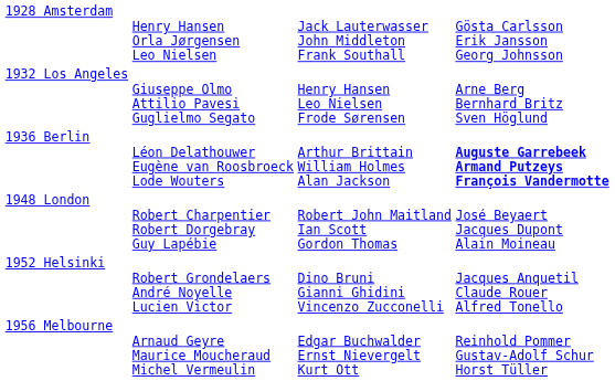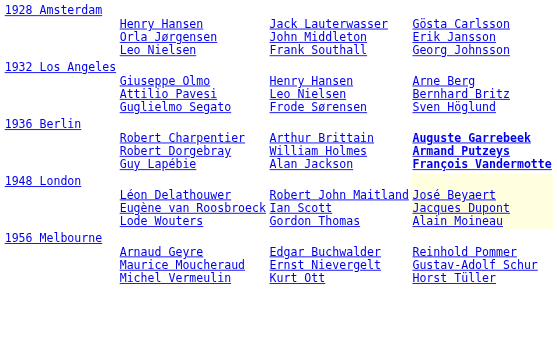 <table>
 <tr valign="top">
 <td><a href='#'>1928 Amsterdam</a><br></td>
 <td><br><a href='#'>Henry Hansen</a><br><a href='#'>Orla Jørgensen</a><br><a href='#'>Leo Nielsen</a></td>
 <td><br><a href='#'>Jack Lauterwasser</a><br><a href='#'>John Middleton</a><br><a href='#'>Frank Southall</a></td>
 <td><br><a href='#'>Gösta Carlsson</a><br><a href='#'>Erik Jansson</a><br><a href='#'>Georg Johnsson</a></td>
 </tr>
 <tr valign="top">
 <td><a href='#'>1932 Los Angeles</a><br></td>
 <td><br><a href='#'>Giuseppe Olmo</a><br><a href='#'>Attilio Pavesi</a><br><a href='#'>Guglielmo Segato</a></td>
 <td><br><a href='#'>Henry Hansen</a><br><a href='#'>Leo Nielsen</a><br><a href='#'>Frode Sørensen</a></td>
 <td><br><a href='#'>Arne Berg</a><br><a href='#'>Bernhard Britz</a><br><a href='#'>Sven Höglund</a></td>
 </tr>
 <tr valign="top">
 <td><a href='#'>1936 Berlin</a><br></td>
-<td><br><a href='#'>Léon Delathouwer</a><br><a href='#'>Eugène van Roosbroeck</a><br><a href='#'>Lode Wouters</a></td>
+<td><br><a href='#'>Robert Charpentier</a><br><a href='#'>Robert Dorgebray</a><br><a href='#'>Guy Lapébie</a></td>
 <td><br><a href='#'>Arthur Brittain</a><br><a href='#'>William Holmes</a><br><a href='#'>Alan Jackson</a></td>
 <td><strong><br><a href='#'>Auguste Garrebeek</a><br><a href='#'>Armand Putzeys</a><br><a href='#'>François Vandermotte</a></strong></td>
 </tr>
 <tr valign="top">
 <td><a href='#'>1948 London</a><br></td>
-<td><br><a href='#'>Robert Charpentier</a><br><a href='#'>Robert Dorgebray</a><br><a href='#'>Guy Lapébie</a></td>
+<td><br><a href='#'>Léon Delathouwer</a><br><a href='#'>Eugène van Roosbroeck</a><br><a href='#'>Lode Wouters</a></td>
 <td><br><a href='#'>Robert John Maitland</a><br><a href='#'>Ian Scott</a><br><a href='#'>Gordon Thomas</a></td>
-<td><br><a href='#'>José Beyaert</a><br><a href='#'>Jacques Dupont</a><br><a href='#'>Alain Moineau</a></td>
-</tr>
-<tr valign="top">
-<td><a href='#'>1952 Helsinki</a><br></td>
-<td><br><a href='#'>Robert Grondelaers</a><br><a href='#'>André Noyelle</a><br><a href='#'>Lucien Victor</a></td>
-<td><br><a href='#'>Dino Bruni</a><br><a href='#'>Gianni Ghidini</a><br><a href='#'>Vincenzo Zucconelli</a></td>
-<td><br><a href='#'>Jacques Anquetil</a><br><a href='#'>Claude Rouer</a><br><a href='#'>Alfred Tonello</a></td>
+<td style="background: lightyellow;"><br><a href='#'>José Beyaert</a><br><a href='#'>Jacques Dupont</a><br><a href='#'>Alain Moineau</a></td>
 </tr>
 <tr valign="top">
 <td><a href='#'>1956 Melbourne</a><br></td>
 <td><br><a href='#'>Arnaud Geyre</a><br><a href='#'>Maurice Moucheraud</a><br><a href='#'>Michel Vermeulin</a></td>
 <td><br><a href='#'>Edgar Buchwalder</a><br><a href='#'>Ernst Nievergelt</a><br><a href='#'>Kurt Ott</a></td>
 <td><br><a href='#'>Reinhold Pommer</a><br><a href='#'>Gustav-Adolf Schur</a><br><a href='#'>Horst Tüller</a></td>
 </tr>
 </table>
